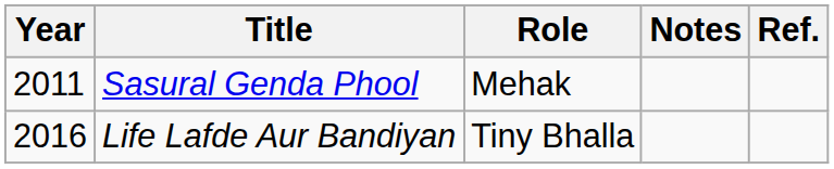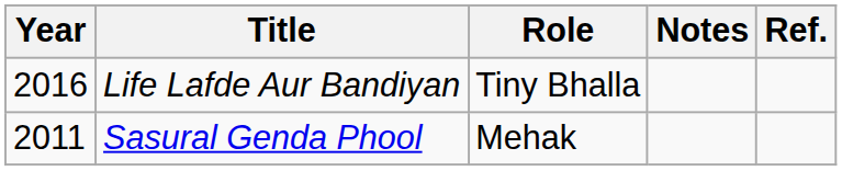 <table class="wikitable sortable">
 <tr>
 <th>Year</th>
 <th>Title</th>
 <th>Role</th>
 <th>Notes</th>
 <th>Ref.</th>
 </tr>
 <tr>
+<td>2016</td>
+<td><em>Life Lafde Aur Bandiyan</em></td>
+<td>Tiny Bhalla</td>
+<td></td>
+<td></td>
+</tr>
+<tr>
 <td>2011</td>
 <td><em><a href='#'>Sasural Genda Phool</a></em></td>
 <td>Mehak</td>
 <td></td>
 <td></td>
 </tr>
-<tr>
-<td>2016</td>
-<td><em>Life Lafde Aur Bandiyan</em></td>
-<td>Tiny Bhalla</td>
-<td></td>
-<td></td>
-</tr>
 </table>
